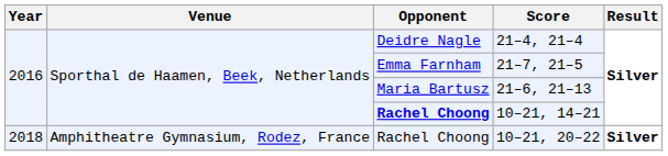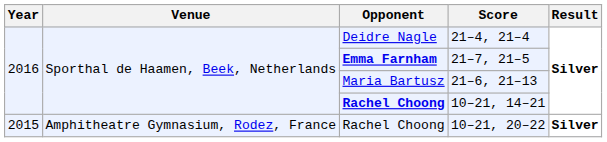 <table class="sortable wikitable" style="font-size: 90%;">
 <tr>
 <th>Year</th>
 <th>Venue</th>
 <th>Opponent</th>
 <th>Score</th>
 <th>Result</th>
 </tr>
 <tr style="background:#ECF2FF">
 <td rowspan="4" align="center">2016</td>
 <td rowspan="4" align="left">Sporthal de Haamen, <a href='#'>Beek</a>, Netherlands</td>
 <td align="left"> <a href='#'>Deidre Nagle</a></td>
 <td align="left">21–4, 21–4</td>
 <td rowspan="4" style="text-align:left; background:white"> <strong>Silver</strong></td>
 </tr>
 <tr style="background:#ECF2FF">
-<td align="left"> <a href='#'>Emma Farnham</a></td>
+<td align="left"><strong> <a href='#'>Emma Farnham</a></strong></td>
 <td align="left">21–7, 21–5</td>
 </tr>
 <tr style="background:#ECF2FF">
 <td align="left"> <a href='#'>Maria Bartusz</a></td>
 <td align="left">21–6, 21–13</td>
 </tr>
 <tr style="background:#ECF2FF">
 <td align="left"><strong> <a href='#'>Rachel Choong</a></strong></td>
 <td align="left">10–21, 14–21</td>
 </tr>
 <tr style="background:#ECF2FF">
-<td align="center">2018</td>
+<td align="center">2015</td>
 <td align="left">Amphitheatre Gymnasium, <a href='#'>Rodez</a>, France</td>
 <td align="left"> Rachel Choong</td>
 <td align="left">10–21, 20–22</td>
 <td style="text-align:left; background:white"> <strong>Silver</strong></td>
 </tr>
 </table>
